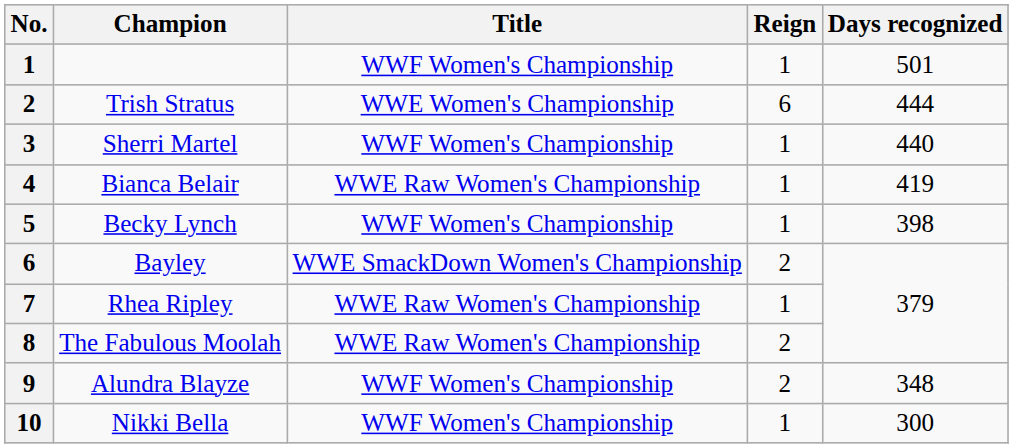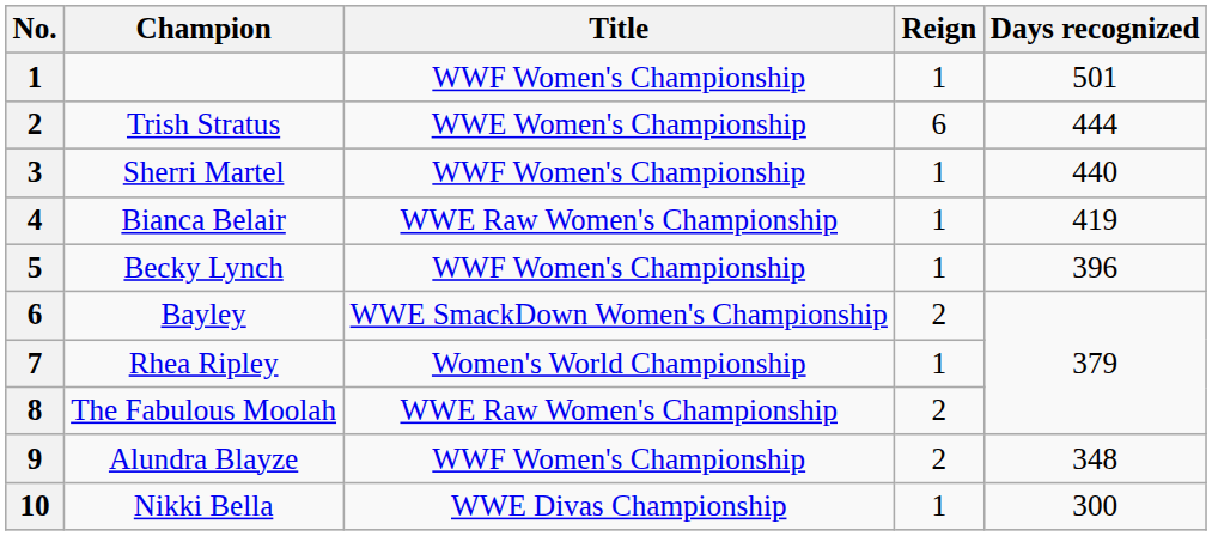 <table class="wikitable sortable" style="text-align: center">
 <tr>
 <th>No.</th>
 <th>Champion</th>
 <th>Title</th>
 <th>Reign</th>
 <th>Days recognized</th>
 </tr>
 <tr>
 <th>1</th>
 <td></td>
 <td><a href='#'>WWF Women's Championship</a></td>
 <td>1</td>
 <td>501</td>
 </tr>
 <tr>
 <th>2</th>
 <td><a href='#'>Trish Stratus</a></td>
 <td><a href='#'>WWE Women's Championship</a></td>
 <td>6</td>
 <td>444</td>
 </tr>
 <tr>
 <th>3</th>
 <td><a href='#'>Sherri Martel</a></td>
 <td><a href='#'>WWF Women's Championship</a></td>
 <td>1</td>
 <td>440</td>
 </tr>
 <tr>
 <th>4</th>
 <td><a href='#'>Bianca Belair</a></td>
 <td><a href='#'>WWE Raw Women's Championship</a></td>
 <td>1</td>
 <td>419</td>
 </tr>
 <tr>
 <th>5</th>
 <td><a href='#'>Becky Lynch</a></td>
 <td><a href='#'>WWF Women's Championship</a></td>
 <td>1</td>
-<td>398</td>
+<td>396</td>
 </tr>
 <tr>
 <th>6</th>
 <td><a href='#'>Bayley</a></td>
 <td><a href='#'>WWE SmackDown Women's Championship</a></td>
 <td>2</td>
 <td rowspan=3>379</td>
 </tr>
 <tr>
 <th>7</th>
 <td><a href='#'>Rhea Ripley</a></td>
-<td><a href='#'>WWE Raw Women's Championship</a></td>
+<td><a href='#'>Women's World Championship</a></td>
 <td>1</td>
 </tr>
 <tr>
 <th>8</th>
 <td><a href='#'>The Fabulous Moolah</a></td>
 <td><a href='#'>WWE Raw Women's Championship</a></td>
 <td>2</td>
 </tr>
 <tr>
 <th>9</th>
 <td><a href='#'>Alundra Blayze</a></td>
 <td><a href='#'>WWF Women's Championship</a></td>
 <td>2</td>
 <td>348</td>
 </tr>
 <tr>
 <th>10</th>
 <td><a href='#'>Nikki Bella</a></td>
-<td><a href='#'>WWF Women's Championship</a></td>
+<td><a href='#'>WWE Divas Championship</a></td>
 <td>1</td>
 <td>300</td>
 </tr>
 </table>
